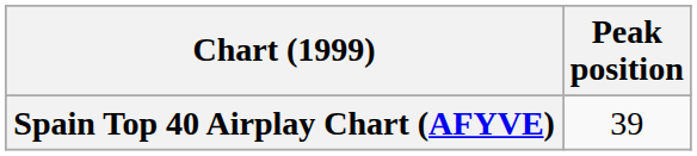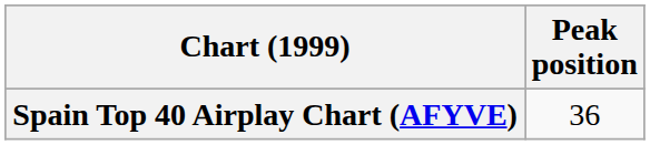 <table class="wikitable plainrowheaders">
 <tr>
 <th scope="col">Chart (1999)</th>
 <th scope="col">Peak<br>position</th>
 </tr>
 <tr>
 <th scope="row">Spain Top 40 Airplay Chart (<a href='#'>AFYVE</a>)</th>
-<td align="center">39</td>
+<td align="center">36</td>
 </tr>
 </table>
